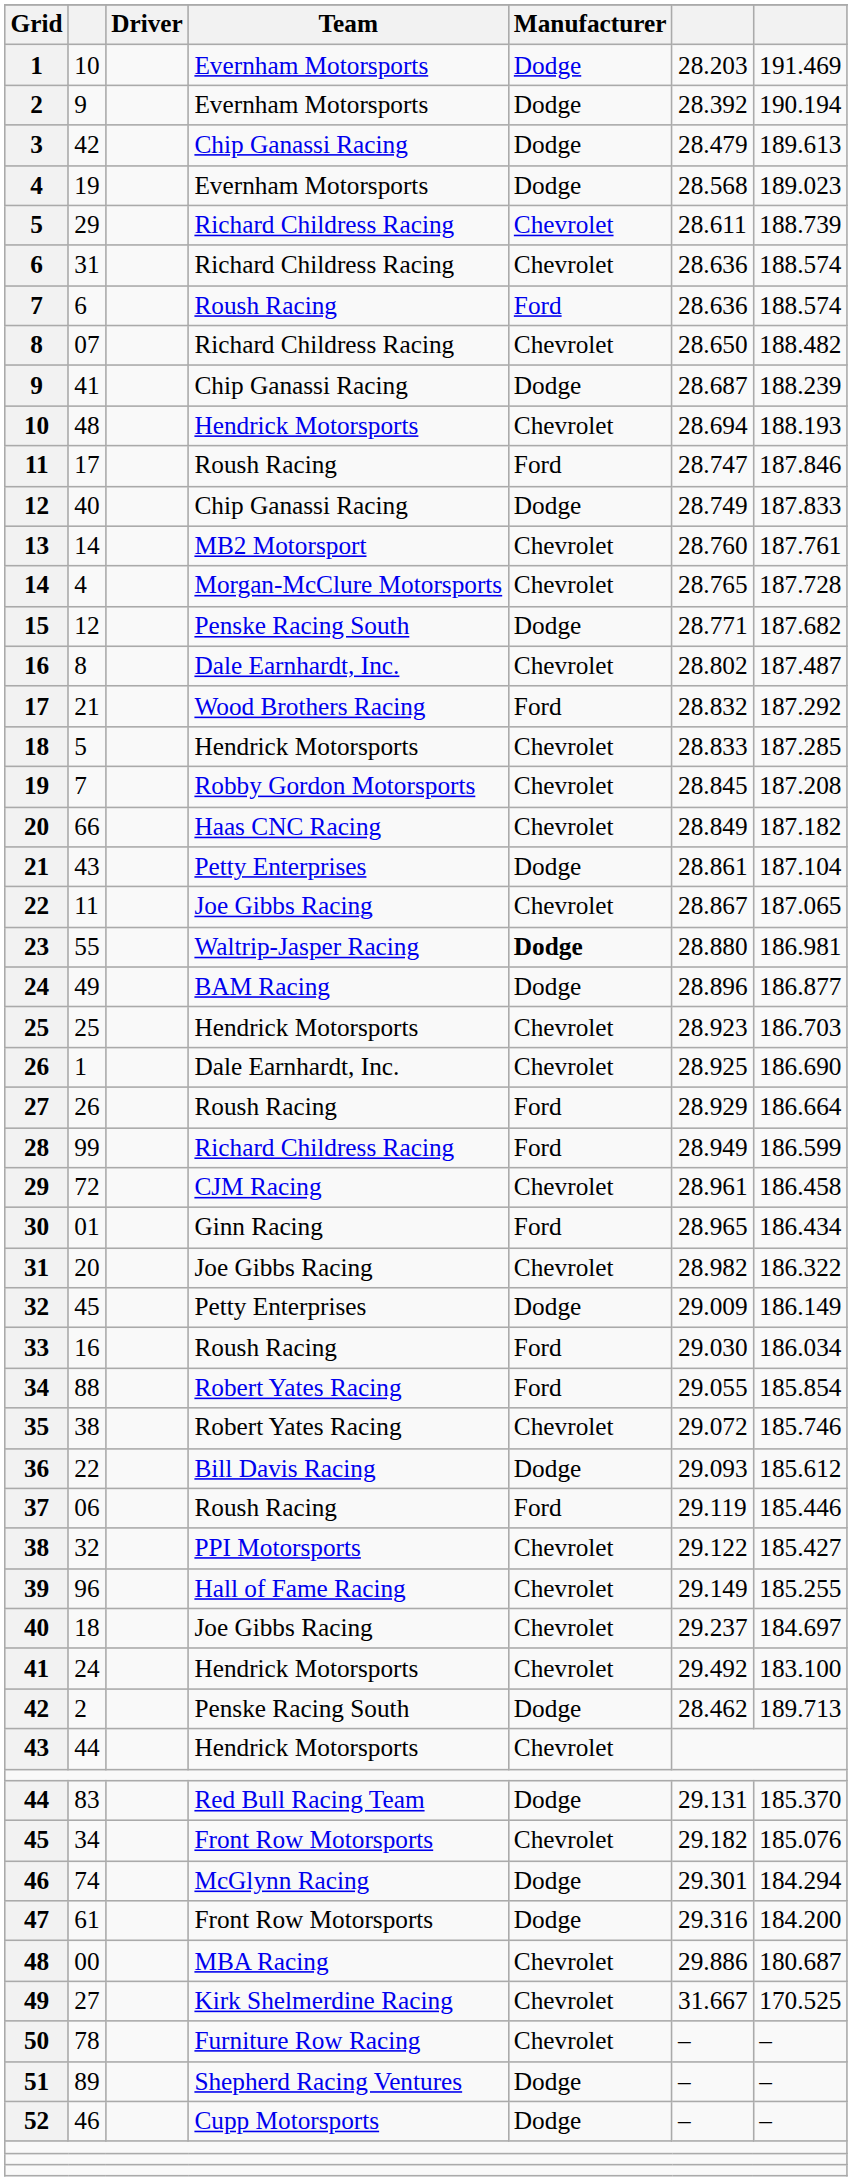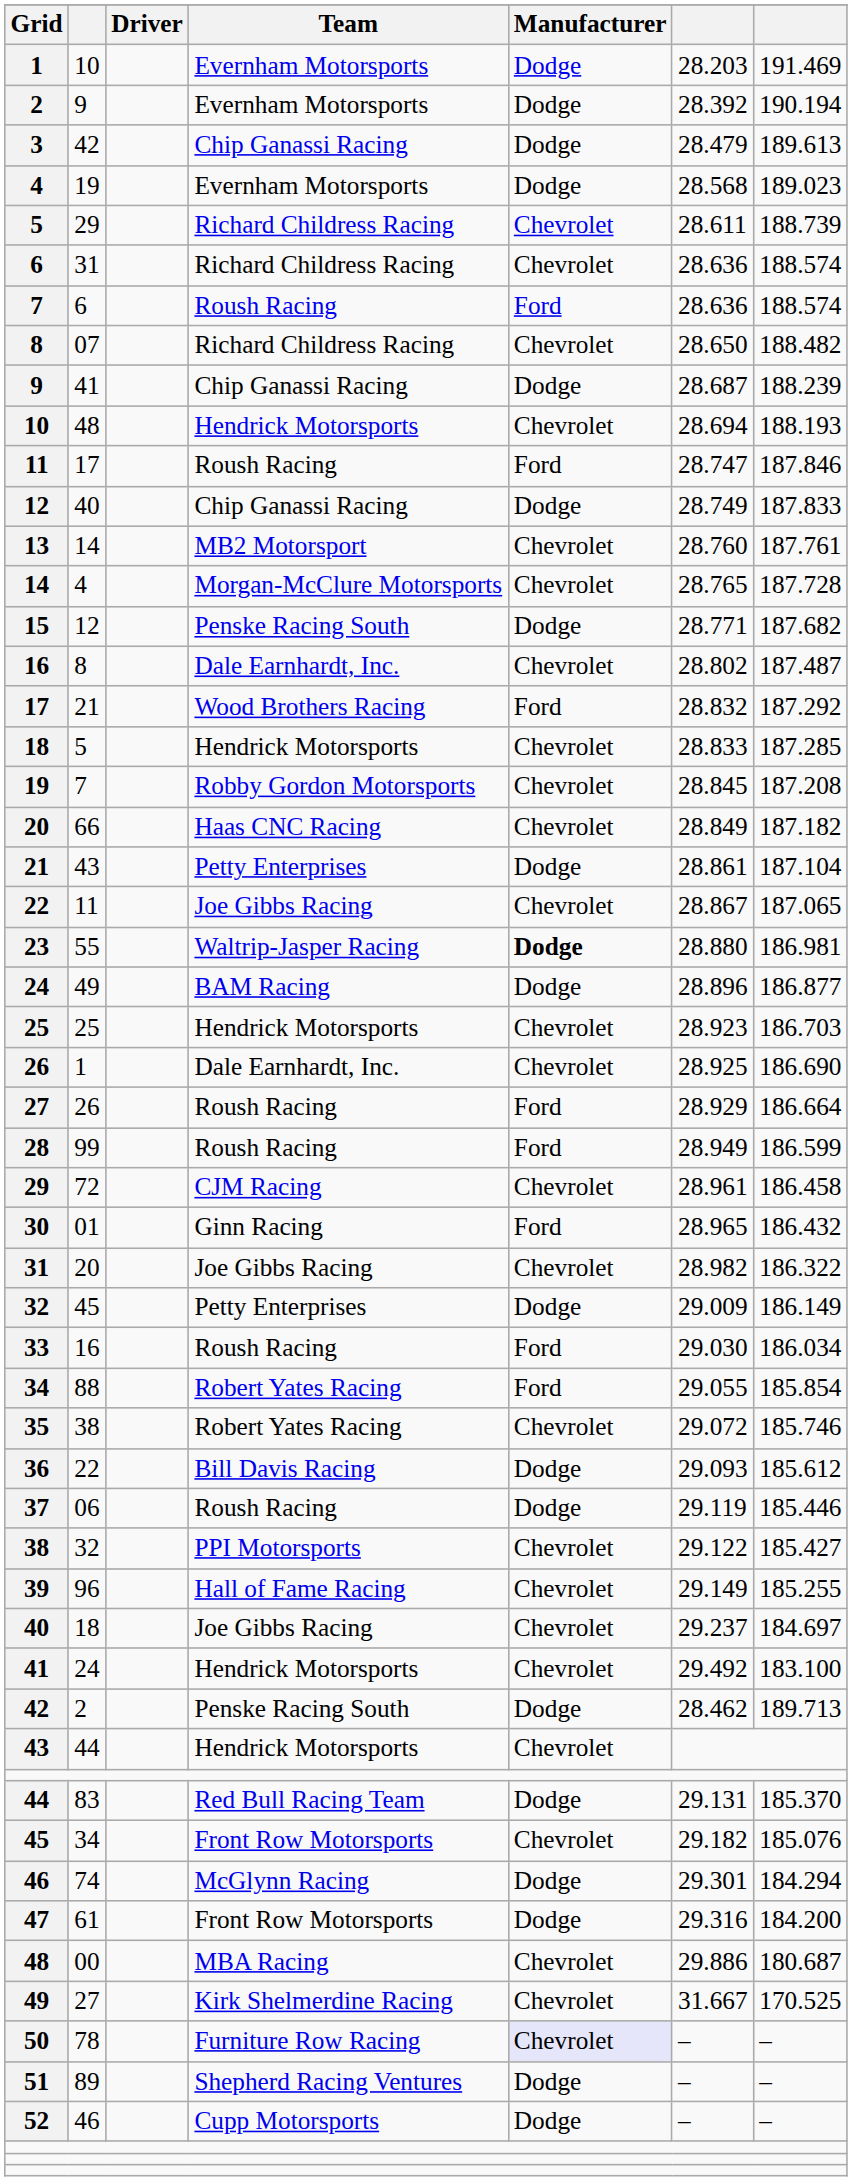 <table class="wikitable sortable">
 <tr>
 </tr>
 <tr>
 <th scope="col">Grid</th>
 <th scope="col"></th>
 <th scope="col">Driver</th>
 <th scope="col">Team</th>
 <th scope="col">Manufacturer</th>
 <th scope="col"></th>
 <th scope="col"></th>
 </tr>
 <tr>
 <th scope="row">1</th>
 <td>10</td>
 <td></td>
 <td><a href='#'>Evernham Motorsports</a></td>
 <td><a href='#'>Dodge</a></td>
 <td>28.203</td>
 <td>191.469</td>
 </tr>
 <tr>
 <th scope="row">2</th>
 <td>9</td>
 <td></td>
 <td>Evernham Motorsports</td>
 <td>Dodge</td>
 <td>28.392</td>
 <td>190.194</td>
 </tr>
 <tr>
 <th scope="row">3</th>
 <td>42</td>
 <td></td>
 <td><a href='#'>Chip Ganassi Racing</a></td>
 <td>Dodge</td>
 <td>28.479</td>
 <td>189.613</td>
 </tr>
 <tr>
 <th scope="row">4</th>
 <td>19</td>
 <td></td>
 <td>Evernham Motorsports</td>
 <td>Dodge</td>
 <td>28.568</td>
 <td>189.023</td>
 </tr>
 <tr>
 <th scope="row">5</th>
 <td>29</td>
 <td></td>
 <td><a href='#'>Richard Childress Racing</a></td>
 <td><a href='#'>Chevrolet</a></td>
 <td>28.611</td>
 <td>188.739</td>
 </tr>
 <tr>
 <th scope="row">6</th>
 <td>31</td>
 <td></td>
 <td>Richard Childress Racing</td>
 <td>Chevrolet</td>
 <td>28.636</td>
 <td>188.574</td>
 </tr>
 <tr>
 <th scope="row">7</th>
 <td>6</td>
 <td></td>
 <td><a href='#'>Roush Racing</a></td>
 <td><a href='#'>Ford</a></td>
 <td>28.636</td>
 <td>188.574</td>
 </tr>
 <tr>
 <th scope="row">8</th>
 <td>07</td>
 <td></td>
 <td>Richard Childress Racing</td>
 <td>Chevrolet</td>
 <td>28.650</td>
 <td>188.482</td>
 </tr>
 <tr>
 <th scope="row">9</th>
 <td>41</td>
 <td></td>
 <td>Chip Ganassi Racing</td>
 <td>Dodge</td>
 <td>28.687</td>
 <td>188.239</td>
 </tr>
 <tr>
 <th scope="row">10</th>
 <td>48</td>
 <td></td>
 <td><a href='#'>Hendrick Motorsports</a></td>
 <td>Chevrolet</td>
 <td>28.694</td>
 <td>188.193</td>
 </tr>
 <tr>
 <th scope="row">11</th>
 <td>17</td>
 <td></td>
 <td>Roush Racing</td>
 <td>Ford</td>
 <td>28.747</td>
 <td>187.846</td>
 </tr>
 <tr>
 <th scope="row">12</th>
 <td>40</td>
 <td></td>
 <td>Chip Ganassi Racing</td>
 <td>Dodge</td>
 <td>28.749</td>
 <td>187.833</td>
 </tr>
 <tr>
 <th scope="row">13</th>
 <td>14</td>
 <td></td>
 <td><a href='#'>MB2 Motorsport</a></td>
 <td>Chevrolet</td>
 <td>28.760</td>
 <td>187.761</td>
 </tr>
 <tr>
 <th scope="row">14</th>
 <td>4</td>
 <td></td>
 <td><a href='#'>Morgan-McClure Motorsports</a></td>
 <td>Chevrolet</td>
 <td>28.765</td>
 <td>187.728</td>
 </tr>
 <tr>
 <th scope="row">15</th>
 <td>12</td>
 <td></td>
 <td><a href='#'>Penske Racing South</a></td>
 <td>Dodge</td>
 <td>28.771</td>
 <td>187.682</td>
 </tr>
 <tr>
 <th scope="row">16</th>
 <td>8</td>
 <td></td>
 <td><a href='#'>Dale Earnhardt, Inc.</a></td>
 <td>Chevrolet</td>
 <td>28.802</td>
 <td>187.487</td>
 </tr>
 <tr>
 <th scope="row">17</th>
 <td>21</td>
 <td></td>
 <td><a href='#'>Wood Brothers Racing</a></td>
 <td>Ford</td>
 <td>28.832</td>
 <td>187.292</td>
 </tr>
 <tr>
 <th scope="row">18</th>
 <td>5</td>
 <td></td>
 <td>Hendrick Motorsports</td>
 <td>Chevrolet</td>
 <td>28.833</td>
 <td>187.285</td>
 </tr>
 <tr>
 <th scope="row">19</th>
 <td>7</td>
 <td></td>
 <td><a href='#'>Robby Gordon Motorsports</a></td>
 <td>Chevrolet</td>
 <td>28.845</td>
 <td>187.208</td>
 </tr>
 <tr>
 <th scope="row">20</th>
 <td>66</td>
 <td></td>
 <td><a href='#'>Haas CNC Racing</a></td>
 <td>Chevrolet</td>
 <td>28.849</td>
 <td>187.182</td>
 </tr>
 <tr>
 <th scope="row">21</th>
 <td>43</td>
 <td></td>
 <td><a href='#'>Petty Enterprises</a></td>
 <td>Dodge</td>
 <td>28.861</td>
 <td>187.104</td>
 </tr>
 <tr>
 <th scope="row">22</th>
 <td>11</td>
 <td></td>
 <td><a href='#'>Joe Gibbs Racing</a></td>
 <td>Chevrolet</td>
 <td>28.867</td>
 <td>187.065</td>
 </tr>
 <tr>
 <th scope="row">23</th>
 <td>55</td>
 <td></td>
 <td><a href='#'>Waltrip-Jasper Racing</a></td>
 <td><strong>Dodge</strong></td>
 <td>28.880</td>
 <td>186.981</td>
 </tr>
 <tr>
 <th scope="row">24</th>
 <td>49</td>
 <td></td>
 <td><a href='#'>BAM Racing</a></td>
 <td>Dodge</td>
 <td>28.896</td>
 <td>186.877</td>
 </tr>
 <tr>
 <th scope="row">25</th>
 <td>25</td>
 <td></td>
 <td>Hendrick Motorsports</td>
 <td>Chevrolet</td>
 <td>28.923</td>
 <td>186.703</td>
 </tr>
 <tr>
 <th scope="row">26</th>
 <td>1</td>
 <td></td>
 <td>Dale Earnhardt, Inc.</td>
 <td>Chevrolet</td>
 <td>28.925</td>
 <td>186.690</td>
 </tr>
 <tr>
 <th scope="row">27</th>
 <td>26</td>
 <td></td>
 <td>Roush Racing</td>
 <td>Ford</td>
 <td>28.929</td>
 <td>186.664</td>
 </tr>
 <tr>
 <th scope="row">28</th>
 <td>99</td>
 <td></td>
-<td><a href='#'>Richard Childress Racing</a></td>
+<td>Roush Racing</td>
 <td>Ford</td>
 <td>28.949</td>
 <td>186.599</td>
 </tr>
 <tr>
 <th scope="row">29</th>
 <td>72</td>
 <td></td>
 <td><a href='#'>CJM Racing</a></td>
 <td>Chevrolet</td>
 <td>28.961</td>
 <td>186.458</td>
 </tr>
 <tr>
 <th scope="row">30</th>
 <td>01</td>
 <td></td>
 <td>Ginn Racing</td>
 <td>Ford</td>
 <td>28.965</td>
-<td>186.434</td>
+<td>186.432</td>
 </tr>
 <tr>
 <th scope="row">31</th>
 <td>20</td>
 <td></td>
 <td>Joe Gibbs Racing</td>
 <td>Chevrolet</td>
 <td>28.982</td>
 <td>186.322</td>
 </tr>
 <tr>
 <th scope="row">32</th>
 <td>45</td>
 <td></td>
 <td>Petty Enterprises</td>
 <td>Dodge</td>
 <td>29.009</td>
 <td>186.149</td>
 </tr>
 <tr>
 <th scope="row">33</th>
 <td>16</td>
 <td></td>
 <td>Roush Racing</td>
 <td>Ford</td>
 <td>29.030</td>
 <td>186.034</td>
 </tr>
 <tr>
 <th scope="row">34</th>
 <td>88</td>
 <td></td>
 <td><a href='#'>Robert Yates Racing</a></td>
 <td>Ford</td>
 <td>29.055</td>
 <td>185.854</td>
 </tr>
 <tr>
 <th scope="row">35</th>
 <td>38</td>
 <td></td>
 <td>Robert Yates Racing</td>
 <td>Chevrolet</td>
 <td>29.072</td>
 <td>185.746</td>
 </tr>
 <tr>
 <th scope="row">36</th>
 <td>22</td>
 <td></td>
 <td><a href='#'>Bill Davis Racing</a></td>
 <td>Dodge</td>
 <td>29.093</td>
 <td>185.612</td>
 </tr>
 <tr>
 <th scope="row">37</th>
 <td>06</td>
 <td></td>
 <td>Roush Racing</td>
-<td>Ford</td>
+<td>Dodge</td>
 <td>29.119</td>
 <td>185.446</td>
 </tr>
 <tr>
 <th scope="row">38</th>
 <td>32</td>
 <td></td>
 <td><a href='#'>PPI Motorsports</a></td>
 <td>Chevrolet</td>
 <td>29.122</td>
 <td>185.427</td>
 </tr>
 <tr>
 <th scope="row">39</th>
 <td>96</td>
 <td></td>
 <td><a href='#'>Hall of Fame Racing</a></td>
 <td>Chevrolet</td>
 <td>29.149</td>
 <td>185.255</td>
 </tr>
 <tr>
 <th scope="row">40</th>
 <td>18</td>
 <td></td>
 <td>Joe Gibbs Racing</td>
 <td>Chevrolet</td>
 <td>29.237</td>
 <td>184.697</td>
 </tr>
 <tr>
 <th scope="row">41</th>
 <td>24</td>
 <td></td>
 <td>Hendrick Motorsports</td>
 <td>Chevrolet</td>
 <td>29.492</td>
 <td>183.100</td>
 </tr>
 <tr>
 <th scope="row">42</th>
 <td>2</td>
 <td></td>
 <td>Penske Racing South</td>
 <td>Dodge</td>
 <td>28.462</td>
 <td>189.713</td>
 </tr>
 <tr>
 <th scope="row">43</th>
 <td>44</td>
 <td></td>
 <td>Hendrick Motorsports</td>
 <td>Chevrolet</td>
 <td colspan="2"></td>
 </tr>
 <tr>
 <td colspan="8"></td>
 </tr>
 <tr>
 <th scope="row">44</th>
 <td>83</td>
 <td></td>
 <td><a href='#'>Red Bull Racing Team</a></td>
 <td>Dodge</td>
 <td>29.131</td>
 <td>185.370</td>
 </tr>
 <tr>
 <th scope="row">45</th>
 <td>34</td>
 <td></td>
 <td><a href='#'>Front Row Motorsports</a></td>
 <td>Chevrolet</td>
 <td>29.182</td>
 <td>185.076</td>
 </tr>
 <tr>
 <th scope="row">46</th>
 <td>74</td>
 <td></td>
 <td><a href='#'>McGlynn Racing</a></td>
 <td>Dodge</td>
 <td>29.301</td>
 <td>184.294</td>
 </tr>
 <tr>
 <th scope="row">47</th>
 <td>61</td>
 <td></td>
 <td>Front Row Motorsports</td>
 <td>Dodge</td>
 <td>29.316</td>
 <td>184.200</td>
 </tr>
 <tr>
 <th scope="row">48</th>
 <td>00</td>
 <td></td>
 <td><a href='#'>MBA Racing</a></td>
 <td>Chevrolet</td>
 <td>29.886</td>
 <td>180.687</td>
 </tr>
 <tr>
 <th scope="row">49</th>
 <td>27</td>
 <td></td>
 <td><a href='#'>Kirk Shelmerdine Racing</a></td>
 <td>Chevrolet</td>
 <td>31.667</td>
 <td>170.525</td>
 </tr>
 <tr>
 <th scope="row">50</th>
 <td>78</td>
 <td></td>
 <td><a href='#'>Furniture Row Racing</a></td>
-<td>Chevrolet</td>
+<td style="background: lavender;">Chevrolet</td>
 <td>–</td>
 <td>–</td>
 </tr>
 <tr>
 <th scope="row">51</th>
 <td>89</td>
 <td></td>
 <td><a href='#'>Shepherd Racing Ventures</a></td>
 <td>Dodge</td>
 <td>–</td>
 <td>–</td>
 </tr>
 <tr>
 <th scope="row">52</th>
 <td>46</td>
 <td></td>
 <td><a href='#'>Cupp Motorsports</a></td>
 <td>Dodge</td>
 <td>–</td>
 <td>–</td>
 </tr>
 <tr class="sortbottom">
 <td colspan="8"></td>
 </tr>
 <tr class="sortbottom">
 <td colspan="7"></td>
 </tr>
 <tr class="sortbottom">
 <td colspan="7"></td>
 </tr>
 </table>
